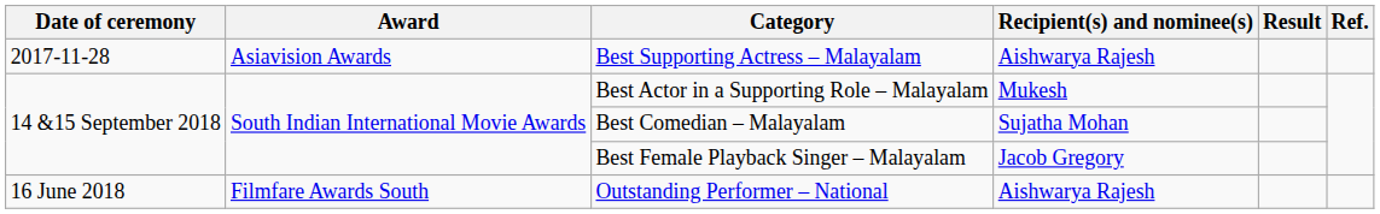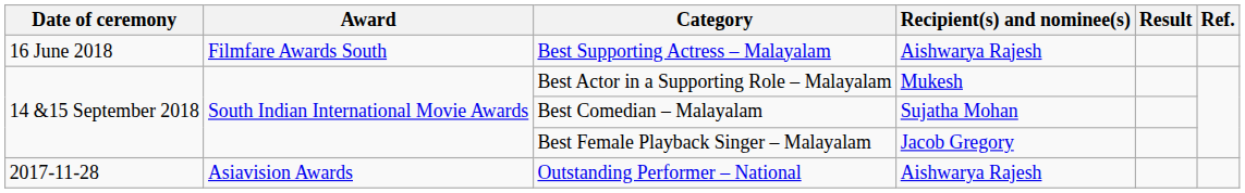 <table class="wikitable sortable">
 <tr>
 <th>Date of ceremony</th>
 <th>Award</th>
 <th>Category</th>
 <th>Recipient(s) and nominee(s)</th>
 <th>Result</th>
 <th>Ref.</th>
 </tr>
 <tr>
-<td>2017-11-28</td>
-<td><a href='#'>Asiavision Awards</a></td>
+<td>16 June 2018</td>
+<td><a href='#'>Filmfare Awards South</a></td>
 <td><a href='#'>Best Supporting Actress – Malayalam</a></td>
 <td><a href='#'>Aishwarya Rajesh</a></td>
 <td></td>
 <td></td>
 </tr>
 <tr>
 <td rowspan="3">14 &15 September 2018</td>
 <td rowspan="3"><a href='#'>South Indian International Movie Awards</a></td>
 <td>Best Actor in a Supporting Role – Malayalam</td>
 <td><a href='#'>Mukesh</a></td>
 <td></td>
 <td rowspan="3"></td>
 </tr>
 <tr>
 <td>Best Comedian – Malayalam</td>
 <td><a href='#'>Sujatha Mohan</a></td>
 <td></td>
 </tr>
 <tr>
 <td>Best Female Playback Singer – Malayalam</td>
 <td><a href='#'>Jacob Gregory</a></td>
 <td></td>
 </tr>
 <tr>
-<td>16 June 2018</td>
-<td><a href='#'>Filmfare Awards South</a></td>
+<td>2017-11-28</td>
+<td><a href='#'>Asiavision Awards</a></td>
 <td><a href='#'>Outstanding Performer – National</a></td>
 <td><a href='#'>Aishwarya Rajesh</a></td>
 <td></td>
 <td></td>
 </tr>
 </table>
